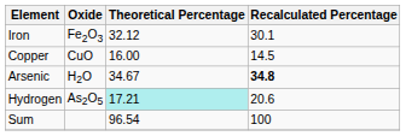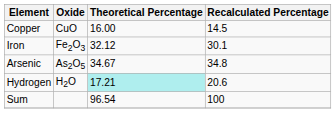 <table class="wikitable">
 <tr>
 <th>Element</th>
 <th>Oxide</th>
 <th>Theoretical Percentage</th>
 <th>Recalculated Percentage</th>
 </tr>
 <tr>
+<td>Copper</td>
+<td>CuO</td>
+<td>16.00</td>
+<td>14.5</td>
+</tr>
+<tr>
 <td>Iron</td>
 <td>Fe<sub>2</sub>O<sub>3</sub></td>
 <td>32.12</td>
 <td>30.1</td>
 </tr>
 <tr>
-<td>Copper</td>
-<td>CuO</td>
-<td>16.00</td>
-<td>14.5</td>
-</tr>
-<tr>
 <td>Arsenic</td>
-<td>H<sub>2</sub>O</td>
+<td>As<sub>2</sub>O<sub>5</sub></td>
 <td>34.67</td>
-<td><strong>34.8</strong></td>
+<td>34.8</td>
 </tr>
 <tr>
 <td>Hydrogen</td>
-<td>As<sub>2</sub>O<sub>5</sub></td>
+<td>H<sub>2</sub>O</td>
 <td style="background: paleturquoise;">17.21</td>
 <td>20.6</td>
 </tr>
 <tr>
 <td>Sum</td>
 <td></td>
 <td>96.54</td>
 <td>100</td>
 </tr>
 <tr>
 </tr>
 </table>
